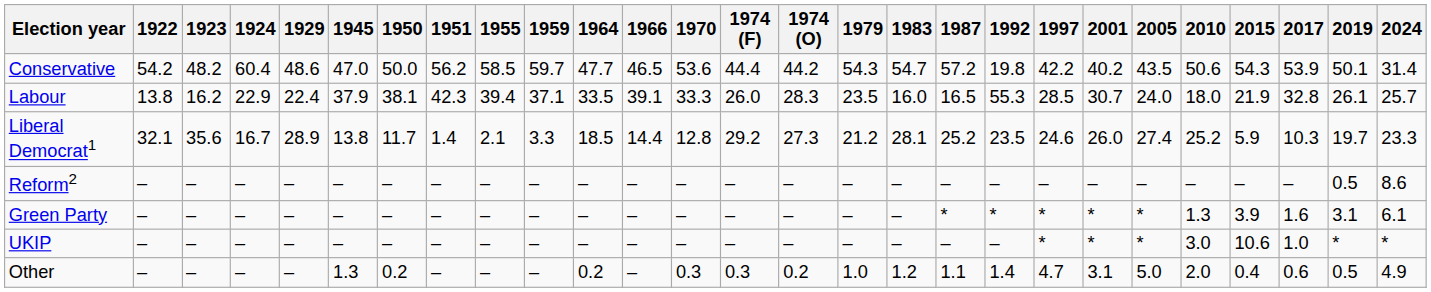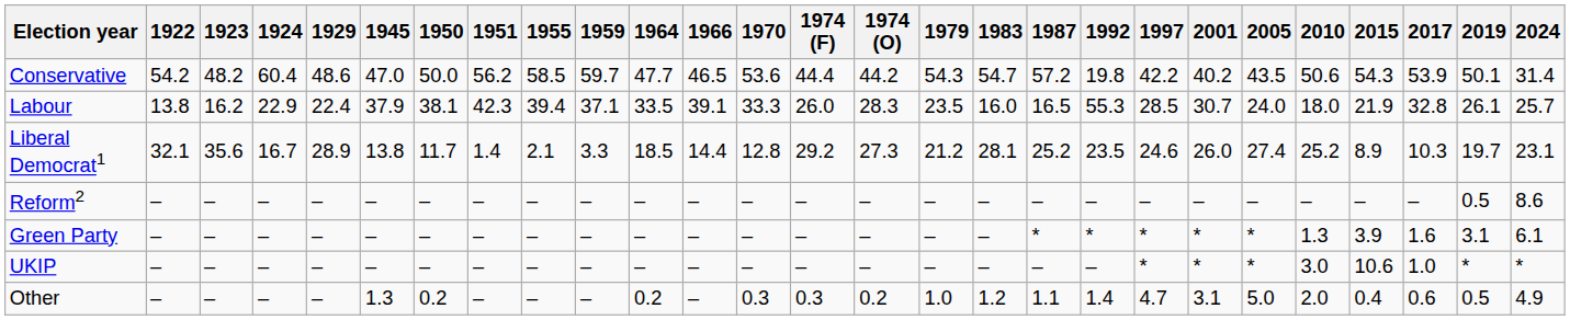 <table class="wikitable">
 <tr>
 <th>Election year</th>
 <th>1922</th>
 <th>1923</th>
 <th>1924</th>
 <th>1929</th>
 <th>1945</th>
 <th>1950</th>
 <th>1951</th>
 <th>1955</th>
 <th>1959</th>
 <th>1964</th>
 <th>1966</th>
 <th>1970</th>
 <th>1974 (F)</th>
 <th>1974 (O)</th>
 <th>1979</th>
 <th>1983</th>
 <th>1987</th>
 <th>1992</th>
 <th>1997</th>
 <th>2001</th>
 <th>2005</th>
 <th>2010</th>
 <th>2015</th>
 <th>2017</th>
 <th>2019</th>
 <th>2024</th>
 </tr>
 <tr>
 <td><a href='#'>Conservative</a></td>
 <td>54.2</td>
 <td>48.2</td>
 <td>60.4</td>
 <td>48.6</td>
 <td>47.0</td>
 <td>50.0</td>
 <td>56.2</td>
 <td>58.5</td>
 <td>59.7</td>
 <td>47.7</td>
 <td>46.5</td>
 <td>53.6</td>
 <td>44.4</td>
 <td>44.2</td>
 <td>54.3</td>
 <td>54.7</td>
 <td>57.2</td>
 <td>19.8</td>
 <td>42.2</td>
 <td>40.2</td>
 <td>43.5</td>
 <td>50.6</td>
 <td>54.3</td>
 <td>53.9</td>
 <td>50.1</td>
 <td>31.4</td>
 </tr>
 <tr>
 <td><a href='#'>Labour</a></td>
 <td>13.8</td>
 <td>16.2</td>
 <td>22.9</td>
 <td>22.4</td>
 <td>37.9</td>
 <td>38.1</td>
 <td>42.3</td>
 <td>39.4</td>
 <td>37.1</td>
 <td>33.5</td>
 <td>39.1</td>
 <td>33.3</td>
 <td>26.0</td>
 <td>28.3</td>
 <td>23.5</td>
 <td>16.0</td>
 <td>16.5</td>
 <td>55.3</td>
 <td>28.5</td>
 <td>30.7</td>
 <td>24.0</td>
 <td>18.0</td>
 <td>21.9</td>
 <td>32.8</td>
 <td>26.1</td>
 <td>25.7</td>
 </tr>
 <tr>
 <td><a href='#'>Liberal Democrat</a><sup>1</sup></td>
 <td>32.1</td>
 <td>35.6</td>
 <td>16.7</td>
 <td>28.9</td>
 <td>13.8</td>
 <td>11.7</td>
 <td>1.4</td>
 <td>2.1</td>
 <td>3.3</td>
 <td>18.5</td>
 <td>14.4</td>
 <td>12.8</td>
 <td>29.2</td>
 <td>27.3</td>
 <td>21.2</td>
 <td>28.1</td>
 <td>25.2</td>
 <td>23.5</td>
 <td>24.6</td>
 <td>26.0</td>
 <td>27.4</td>
 <td>25.2</td>
-<td>5.9</td>
+<td>8.9</td>
 <td>10.3</td>
 <td>19.7</td>
-<td>23.3</td>
+<td>23.1</td>
 </tr>
 <tr>
 <td><a href='#'>Reform</a><sup>2</sup></td>
 <td>–</td>
 <td>–</td>
 <td>–</td>
 <td>–</td>
 <td>–</td>
 <td>–</td>
 <td>–</td>
 <td>–</td>
 <td>–</td>
 <td>–</td>
 <td>–</td>
 <td>–</td>
 <td>–</td>
 <td>–</td>
 <td>–</td>
 <td>–</td>
 <td>–</td>
 <td>–</td>
 <td>–</td>
 <td>–</td>
 <td>–</td>
 <td>–</td>
 <td>–</td>
 <td>–</td>
 <td>0.5</td>
 <td>8.6</td>
 </tr>
 <tr>
 <td><a href='#'>Green Party</a></td>
 <td>–</td>
 <td>–</td>
 <td>–</td>
 <td>–</td>
 <td>–</td>
 <td>–</td>
 <td>–</td>
 <td>–</td>
 <td>–</td>
 <td>–</td>
 <td>–</td>
 <td>–</td>
 <td>–</td>
 <td>–</td>
 <td>–</td>
 <td>–</td>
 <td>*</td>
 <td>*</td>
 <td>*</td>
 <td>*</td>
 <td>*</td>
 <td>1.3</td>
 <td>3.9</td>
 <td>1.6</td>
 <td>3.1</td>
 <td>6.1</td>
 </tr>
 <tr>
 <td><a href='#'>UKIP</a></td>
 <td>–</td>
 <td>–</td>
 <td>–</td>
 <td>–</td>
 <td>–</td>
 <td>–</td>
 <td>–</td>
 <td>–</td>
 <td>–</td>
 <td>–</td>
 <td>–</td>
 <td>–</td>
 <td>–</td>
 <td>–</td>
 <td>–</td>
 <td>–</td>
 <td>–</td>
 <td>–</td>
 <td>*</td>
 <td>*</td>
 <td>*</td>
 <td>3.0</td>
 <td>10.6</td>
 <td>1.0</td>
 <td>*</td>
 <td>*</td>
 </tr>
 <tr>
 <td>Other</td>
 <td>–</td>
 <td>–</td>
 <td>–</td>
 <td>–</td>
 <td>1.3</td>
 <td>0.2</td>
 <td>–</td>
 <td>–</td>
 <td>–</td>
 <td>0.2</td>
 <td>–</td>
 <td>0.3</td>
 <td>0.3</td>
 <td>0.2</td>
 <td>1.0</td>
 <td>1.2</td>
 <td>1.1</td>
 <td>1.4</td>
 <td>4.7</td>
 <td>3.1</td>
 <td>5.0</td>
 <td>2.0</td>
 <td>0.4</td>
 <td>0.6</td>
 <td>0.5</td>
 <td>4.9</td>
 </tr>
 </table>
